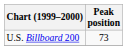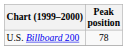 <table class="wikitable">
 <tr>
 <th>Chart (1999–2000)</th>
 <th>Peak<br>position</th>
 </tr>
 <tr>
 <td>U.S. <a href='#'><em>Billboard</em> 200</a></td>
-<td align="center">73</td>
+<td align="center">78</td>
 </tr>
 <tr>
 </tr>
 </table>
